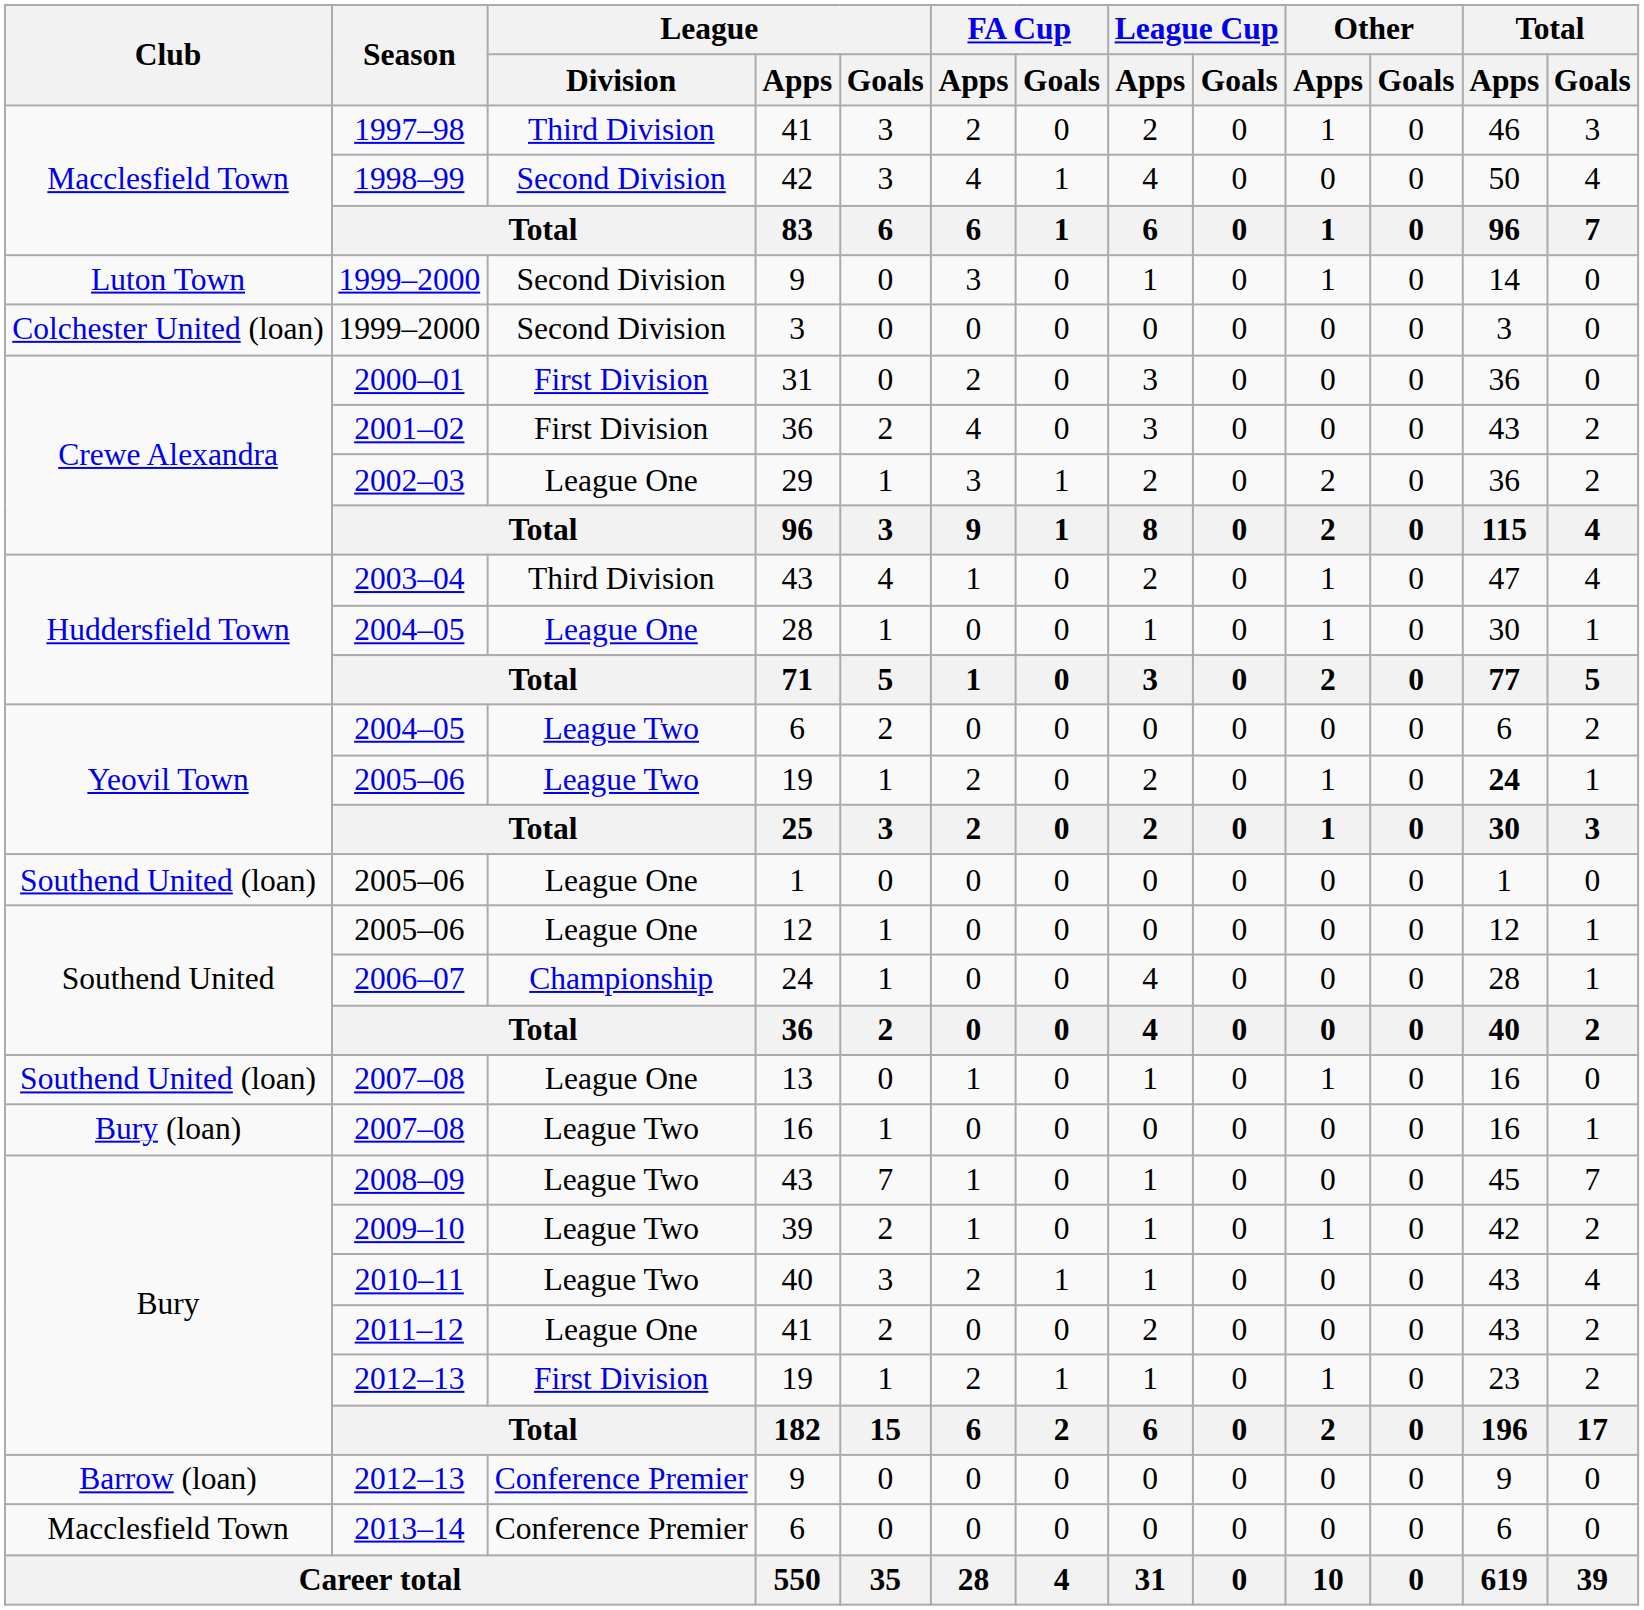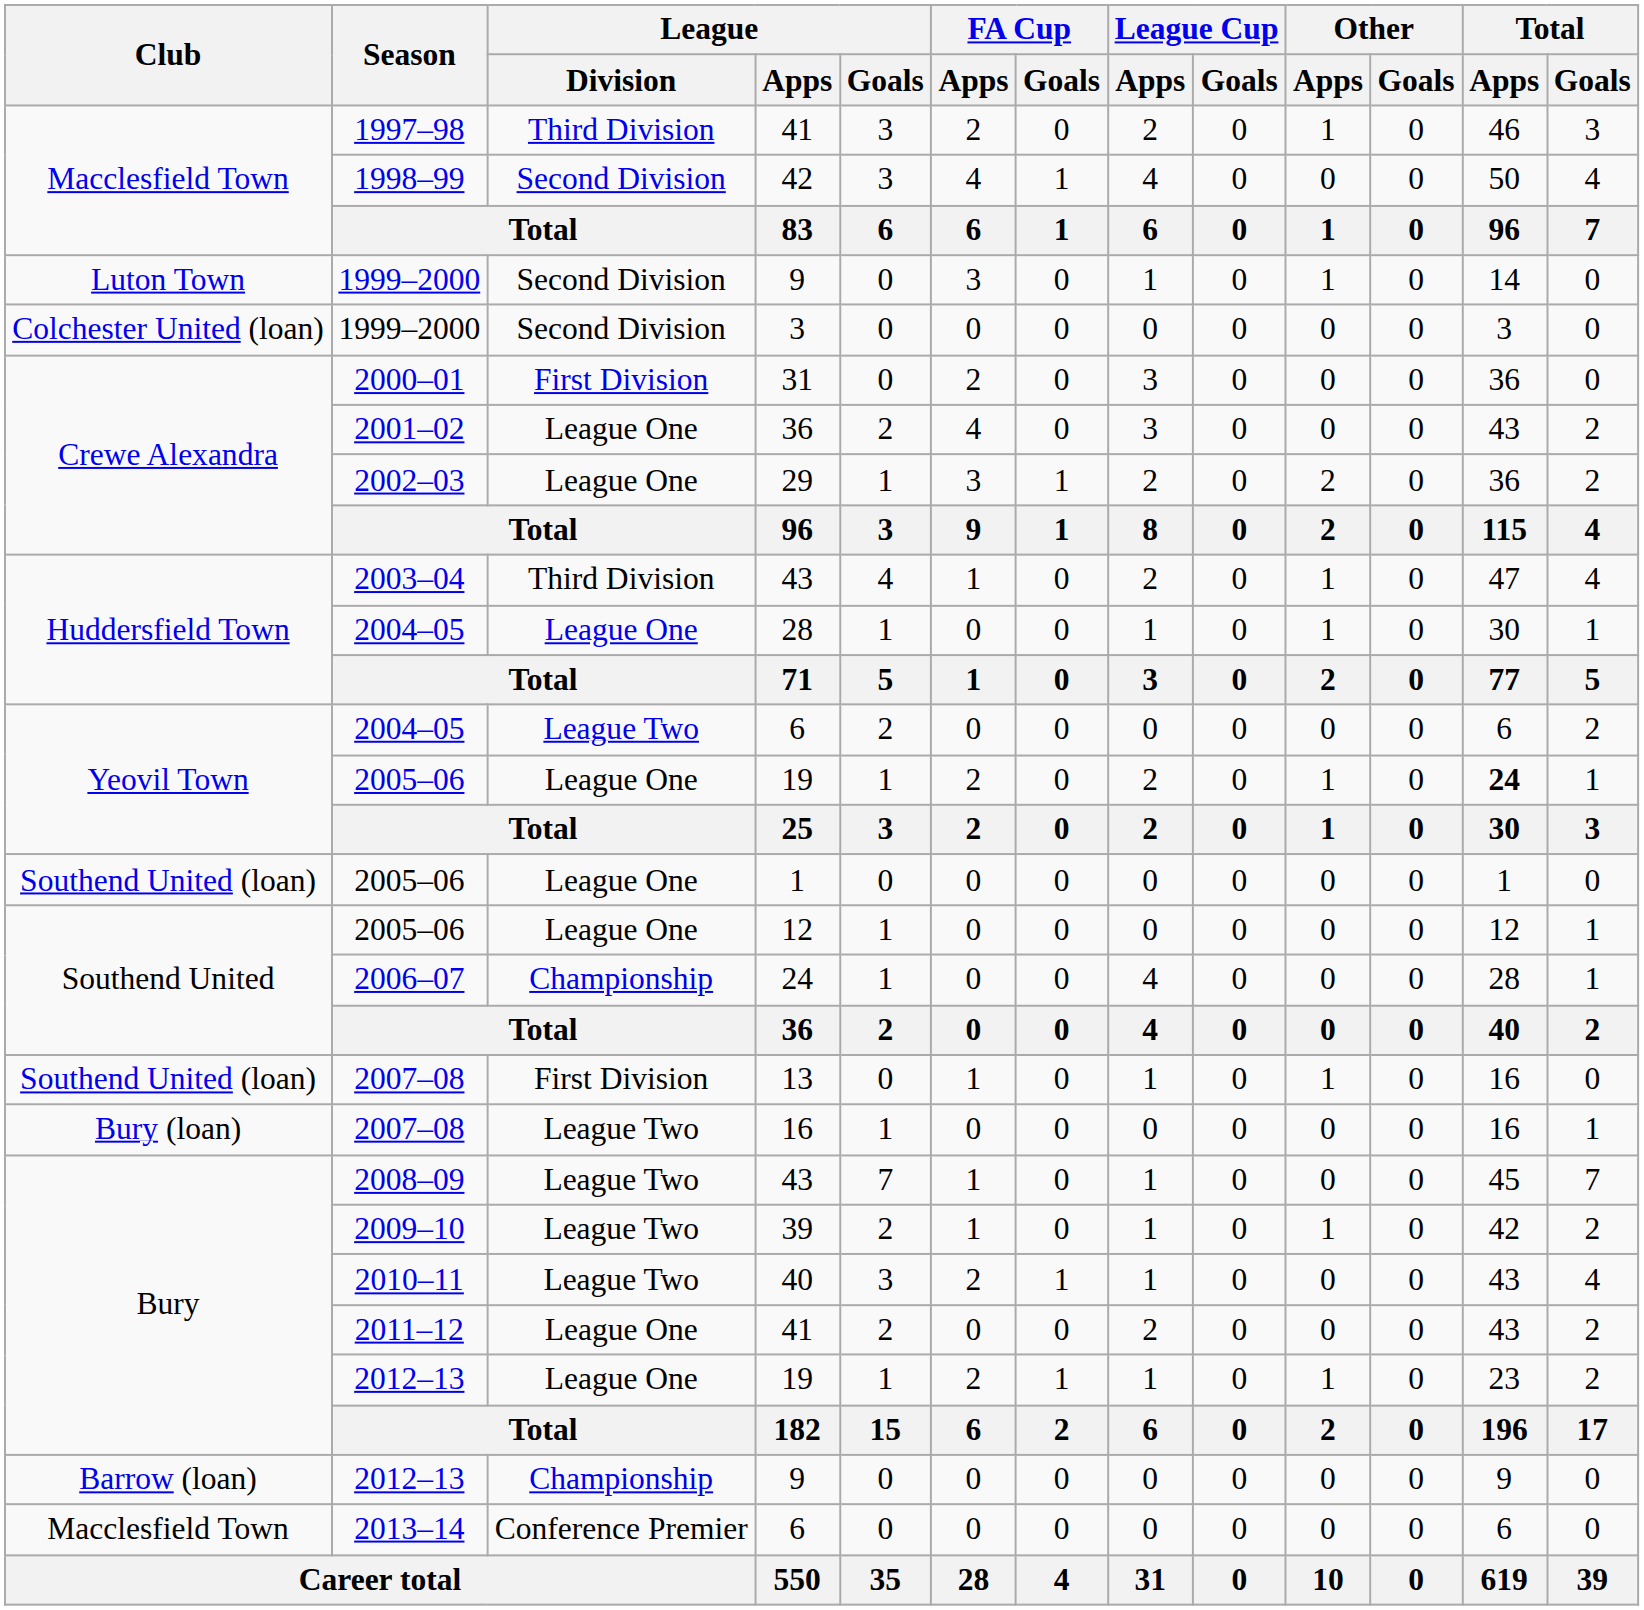 <table class="wikitable" style="text-align:center">
 <tr>
 <th rowspan="2">Club</th>
 <th rowspan="2">Season</th>
 <th colspan="3">League</th>
 <th colspan="2"><a href='#'>FA Cup</a></th>
 <th colspan="2"><a href='#'>League Cup</a></th>
 <th colspan="2">Other</th>
 <th colspan="2">Total</th>
 </tr>
 <tr>
 <th>Division</th>
 <th>Apps</th>
 <th>Goals</th>
 <th>Apps</th>
 <th>Goals</th>
 <th>Apps</th>
 <th>Goals</th>
 <th>Apps</th>
 <th>Goals</th>
 <th>Apps</th>
 <th>Goals</th>
 </tr>
 <tr>
 <td rowspan="3"><a href='#'>Macclesfield Town</a></td>
 <td><a href='#'>1997–98</a></td>
 <td><a href='#'>Third Division</a></td>
 <td>41</td>
 <td>3</td>
 <td>2</td>
 <td>0</td>
 <td>2</td>
 <td>0</td>
 <td>1</td>
 <td>0</td>
 <td>46</td>
 <td>3</td>
 </tr>
 <tr>
 <td><a href='#'>1998–99</a></td>
 <td><a href='#'>Second Division</a></td>
 <td>42</td>
 <td>3</td>
 <td>4</td>
 <td>1</td>
 <td>4</td>
 <td>0</td>
 <td>0</td>
 <td>0</td>
 <td>50</td>
 <td>4</td>
 </tr>
 <tr>
 <th colspan="2">Total</th>
 <th>83</th>
 <th>6</th>
 <th>6</th>
 <th>1</th>
 <th>6</th>
 <th>0</th>
 <th>1</th>
 <th>0</th>
 <th>96</th>
 <th>7</th>
 </tr>
 <tr>
 <td><a href='#'>Luton Town</a></td>
 <td><a href='#'>1999–2000</a></td>
 <td>Second Division</td>
 <td>9</td>
 <td>0</td>
 <td>3</td>
 <td>0</td>
 <td>1</td>
 <td>0</td>
 <td>1</td>
 <td>0</td>
 <td>14</td>
 <td>0</td>
 </tr>
 <tr>
 <td><a href='#'>Colchester United</a> (loan)</td>
 <td>1999–2000</td>
 <td>Second Division</td>
 <td>3</td>
 <td>0</td>
 <td>0</td>
 <td>0</td>
 <td>0</td>
 <td>0</td>
 <td>0</td>
 <td>0</td>
 <td>3</td>
 <td>0</td>
 </tr>
 <tr>
 <td rowspan="4"><a href='#'>Crewe Alexandra</a></td>
 <td><a href='#'>2000–01</a></td>
 <td><a href='#'>First Division</a></td>
 <td>31</td>
 <td>0</td>
 <td>2</td>
 <td>0</td>
 <td>3</td>
 <td>0</td>
 <td>0</td>
 <td>0</td>
 <td>36</td>
 <td>0</td>
 </tr>
 <tr>
 <td><a href='#'>2001–02</a></td>
-<td>First Division</td>
+<td>League One</td>
 <td>36</td>
 <td>2</td>
 <td>4</td>
 <td>0</td>
 <td>3</td>
 <td>0</td>
 <td>0</td>
 <td>0</td>
 <td>43</td>
 <td>2</td>
 </tr>
 <tr>
 <td><a href='#'>2002–03</a></td>
 <td>League One</td>
 <td>29</td>
 <td>1</td>
 <td>3</td>
 <td>1</td>
 <td>2</td>
 <td>0</td>
 <td>2</td>
 <td>0</td>
 <td>36</td>
 <td>2</td>
 </tr>
 <tr>
 <th colspan="2">Total</th>
 <th>96</th>
 <th>3</th>
 <th>9</th>
 <th>1</th>
 <th>8</th>
 <th>0</th>
 <th>2</th>
 <th>0</th>
 <th>115</th>
 <th>4</th>
 </tr>
 <tr>
 <td rowspan="3"><a href='#'>Huddersfield Town</a></td>
 <td><a href='#'>2003–04</a></td>
 <td>Third Division</td>
 <td>43</td>
 <td>4</td>
 <td>1</td>
 <td>0</td>
 <td>2</td>
 <td>0</td>
 <td>1</td>
 <td>0</td>
 <td>47</td>
 <td>4</td>
 </tr>
 <tr>
 <td><a href='#'>2004–05</a></td>
 <td><a href='#'>League One</a></td>
 <td>28</td>
 <td>1</td>
 <td>0</td>
 <td>0</td>
 <td>1</td>
 <td>0</td>
 <td>1</td>
 <td>0</td>
 <td>30</td>
 <td>1</td>
 </tr>
 <tr>
 <th colspan="2">Total</th>
 <th>71</th>
 <th>5</th>
 <th>1</th>
 <th>0</th>
 <th>3</th>
 <th>0</th>
 <th>2</th>
 <th>0</th>
 <th>77</th>
 <th>5</th>
 </tr>
 <tr>
 <td rowspan="3"><a href='#'>Yeovil Town</a></td>
 <td><a href='#'>2004–05</a></td>
 <td><a href='#'>League Two</a></td>
 <td>6</td>
 <td>2</td>
 <td>0</td>
 <td>0</td>
 <td>0</td>
 <td>0</td>
 <td>0</td>
 <td>0</td>
 <td>6</td>
 <td>2</td>
 </tr>
 <tr>
 <td><a href='#'>2005–06</a></td>
-<td><a href='#'>League Two</a></td>
+<td>League One</td>
 <td>19</td>
 <td>1</td>
 <td>2</td>
 <td>0</td>
 <td>2</td>
 <td>0</td>
 <td>1</td>
 <td>0</td>
 <td><strong>24</strong></td>
 <td>1</td>
 </tr>
 <tr>
 <th colspan="2">Total</th>
 <th>25</th>
 <th>3</th>
 <th>2</th>
 <th>0</th>
 <th>2</th>
 <th>0</th>
 <th>1</th>
 <th>0</th>
 <th>30</th>
 <th>3</th>
 </tr>
 <tr>
 <td><a href='#'>Southend United</a> (loan)</td>
 <td>2005–06</td>
 <td>League One</td>
 <td>1</td>
 <td>0</td>
 <td>0</td>
 <td>0</td>
 <td>0</td>
 <td>0</td>
 <td>0</td>
 <td>0</td>
 <td>1</td>
 <td>0</td>
 </tr>
 <tr>
 <td rowspan="3">Southend United</td>
 <td>2005–06</td>
 <td>League One</td>
 <td>12</td>
 <td>1</td>
 <td>0</td>
 <td>0</td>
 <td>0</td>
 <td>0</td>
 <td>0</td>
 <td>0</td>
 <td>12</td>
 <td>1</td>
 </tr>
 <tr>
 <td><a href='#'>2006–07</a></td>
 <td><a href='#'>Championship</a></td>
 <td>24</td>
 <td>1</td>
 <td>0</td>
 <td>0</td>
 <td>4</td>
 <td>0</td>
 <td>0</td>
 <td>0</td>
 <td>28</td>
 <td>1</td>
 </tr>
 <tr>
 <th colspan="2">Total</th>
 <th>36</th>
 <th>2</th>
 <th>0</th>
 <th>0</th>
 <th>4</th>
 <th>0</th>
 <th>0</th>
 <th>0</th>
 <th>40</th>
 <th>2</th>
 </tr>
 <tr>
 <td><a href='#'>Southend United</a> (loan)</td>
 <td><a href='#'>2007–08</a></td>
-<td>League One</td>
+<td>First Division</td>
 <td>13</td>
 <td>0</td>
 <td>1</td>
 <td>0</td>
 <td>1</td>
 <td>0</td>
 <td>1</td>
 <td>0</td>
 <td>16</td>
 <td>0</td>
 </tr>
 <tr>
 <td><a href='#'>Bury</a> (loan)</td>
 <td><a href='#'>2007–08</a></td>
 <td>League Two</td>
 <td>16</td>
 <td>1</td>
 <td>0</td>
 <td>0</td>
 <td>0</td>
 <td>0</td>
 <td>0</td>
 <td>0</td>
 <td>16</td>
 <td>1</td>
 </tr>
 <tr>
 <td rowspan="6">Bury</td>
 <td><a href='#'>2008–09</a></td>
 <td>League Two</td>
 <td>43</td>
 <td>7</td>
 <td>1</td>
 <td>0</td>
 <td>1</td>
 <td>0</td>
 <td>0</td>
 <td>0</td>
 <td>45</td>
 <td>7</td>
 </tr>
 <tr>
 <td><a href='#'>2009–10</a></td>
 <td>League Two</td>
 <td>39</td>
 <td>2</td>
 <td>1</td>
 <td>0</td>
 <td>1</td>
 <td>0</td>
 <td>1</td>
 <td>0</td>
 <td>42</td>
 <td>2</td>
 </tr>
 <tr>
 <td><a href='#'>2010–11</a></td>
 <td>League Two</td>
 <td>40</td>
 <td>3</td>
 <td>2</td>
 <td>1</td>
 <td>1</td>
 <td>0</td>
 <td>0</td>
 <td>0</td>
 <td>43</td>
 <td>4</td>
 </tr>
 <tr>
 <td><a href='#'>2011–12</a></td>
 <td>League One</td>
 <td>41</td>
 <td>2</td>
 <td>0</td>
 <td>0</td>
 <td>2</td>
 <td>0</td>
 <td>0</td>
 <td>0</td>
 <td>43</td>
 <td>2</td>
 </tr>
 <tr>
 <td><a href='#'>2012–13</a></td>
-<td><a href='#'>First Division</a></td>
+<td>League One</td>
 <td>19</td>
 <td>1</td>
 <td>2</td>
 <td>1</td>
 <td>1</td>
 <td>0</td>
 <td>1</td>
 <td>0</td>
 <td>23</td>
 <td>2</td>
 </tr>
 <tr>
 <th colspan="2">Total</th>
 <th>182</th>
 <th>15</th>
 <th>6</th>
 <th>2</th>
 <th>6</th>
 <th>0</th>
 <th>2</th>
 <th>0</th>
 <th>196</th>
 <th>17</th>
 </tr>
 <tr>
 <td><a href='#'>Barrow</a> (loan)</td>
 <td><a href='#'>2012–13</a></td>
-<td><a href='#'>Conference Premier</a></td>
+<td><a href='#'>Championship</a></td>
 <td>9</td>
 <td>0</td>
 <td>0</td>
 <td>0</td>
 <td>0</td>
 <td>0</td>
 <td>0</td>
 <td>0</td>
 <td>9</td>
 <td>0</td>
 </tr>
 <tr>
 <td>Macclesfield Town</td>
 <td><a href='#'>2013–14</a></td>
 <td>Conference Premier</td>
 <td>6</td>
 <td>0</td>
 <td>0</td>
 <td>0</td>
 <td>0</td>
 <td>0</td>
 <td>0</td>
 <td>0</td>
 <td>6</td>
 <td>0</td>
 </tr>
 <tr>
 <th colspan="3">Career total</th>
 <th>550</th>
 <th>35</th>
 <th>28</th>
 <th>4</th>
 <th>31</th>
 <th>0</th>
 <th>10</th>
 <th>0</th>
 <th>619</th>
 <th>39</th>
 </tr>
 </table>
